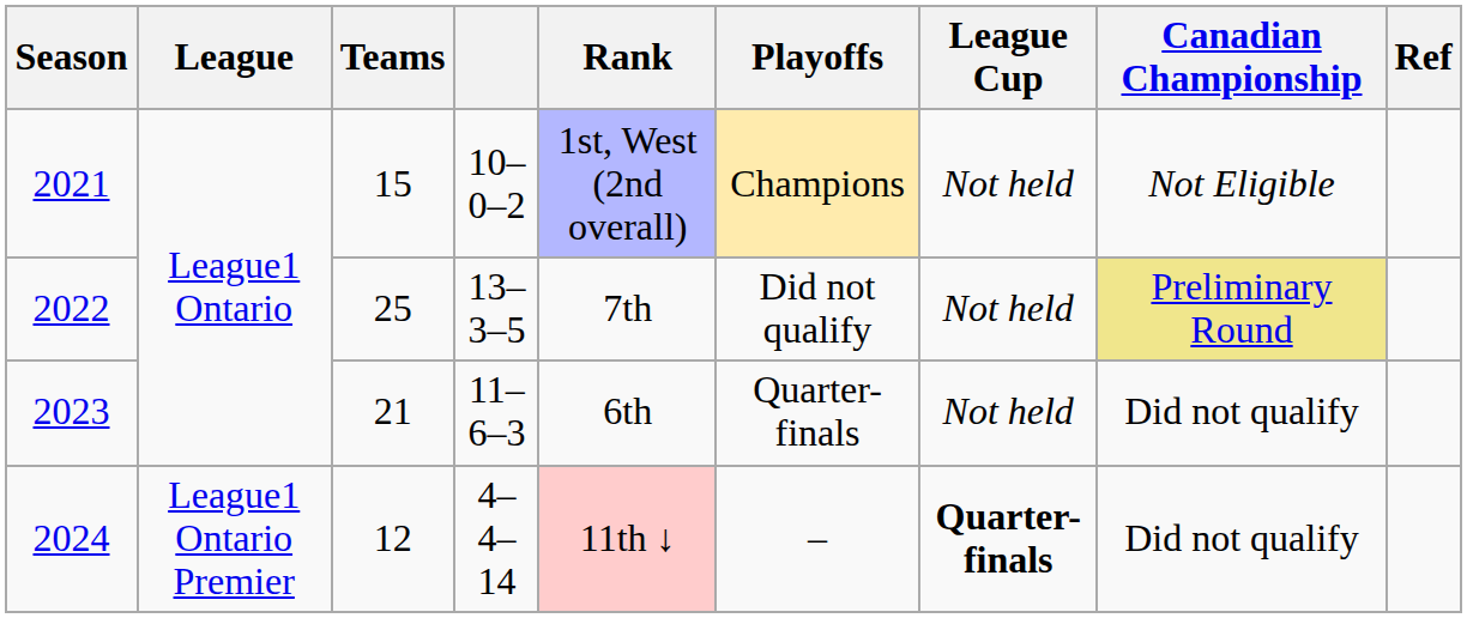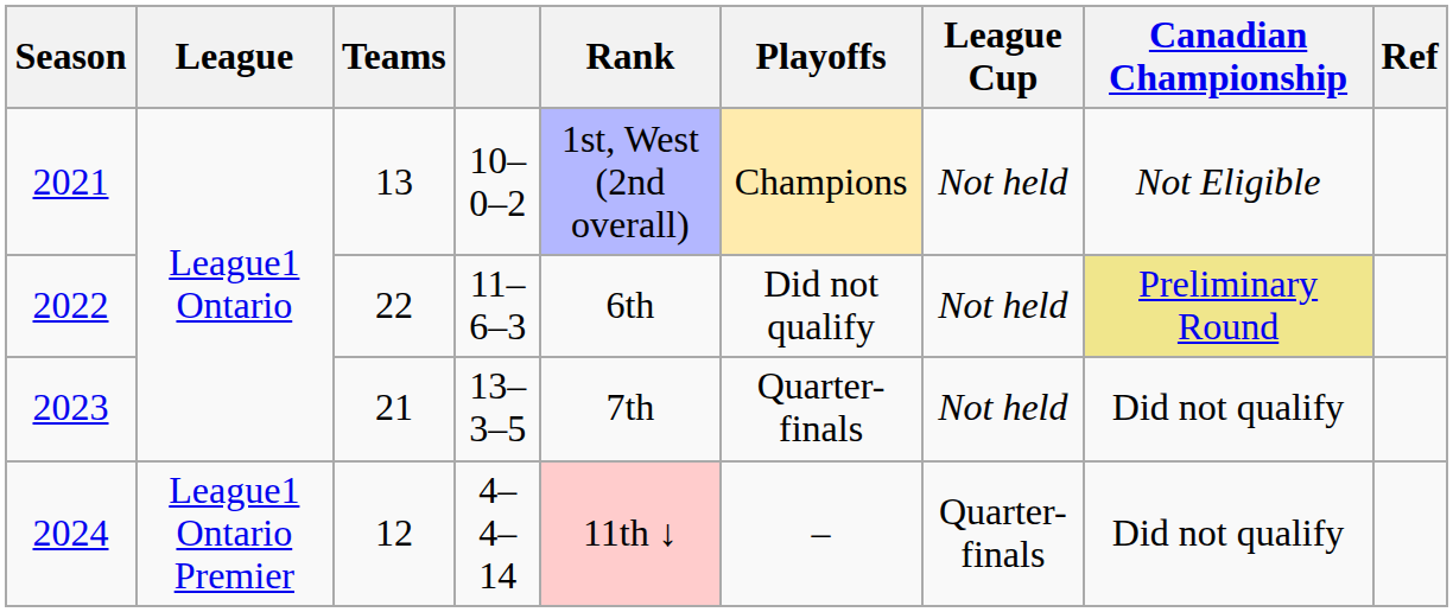 <table class="wikitable" style="text-align: center;">
 <tr>
 <th>Season</th>
 <th>League</th>
 <th>Teams</th>
 <th></th>
 <th>Rank</th>
 <th>Playoffs</th>
 <th>League Cup</th>
 <th><a href='#'>Canadian Championship</a></th>
 <th>Ref</th>
 </tr>
 <tr>
 <td><a href='#'>2021</a></td>
 <td rowspan="3"><a href='#'>League1 Ontario</a></td>
-<td>15</td>
+<td>13</td>
 <td>10–0–2</td>
 <td bgcolor="B3B7FF">1st, West (2nd overall)</td>
 <td bgcolor="FFEBAD">Champions</td>
 <td><em>Not held</em></td>
 <td><em>Not Eligible</em></td>
 <td></td>
 </tr>
 <tr>
 <td><a href='#'>2022</a></td>
-<td>25</td>
-<td>13–3–5</td>
-<td>7th</td>
+<td>22</td>
+<td>11–6–3</td>
+<td>6th</td>
 <td>Did not qualify</td>
 <td><em>Not held</em></td>
 <td style="background: khaki;"><a href='#'>Preliminary Round</a></td>
 <td></td>
 </tr>
 <tr>
 <td><a href='#'>2023</a></td>
 <td>21</td>
-<td>11–6–3</td>
-<td>6th</td>
+<td>13–3–5</td>
+<td>7th</td>
 <td>Quarter-finals</td>
 <td><em>Not held</em></td>
 <td>Did not qualify</td>
 <td></td>
 </tr>
 <tr>
 <td><a href='#'>2024</a></td>
 <td><a href='#'>League1 Ontario Premier</a></td>
 <td>12</td>
 <td>4–4–14</td>
 <td style="background:#ffcccc">11th ↓</td>
 <td>–</td>
-<td><strong>Quarter-finals</strong></td>
+<td>Quarter-finals</td>
 <td>Did not qualify</td>
 <td></td>
 </tr>
 <tr>
 </tr>
 </table>
